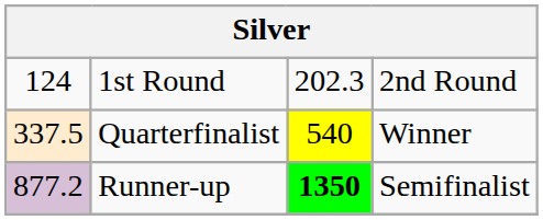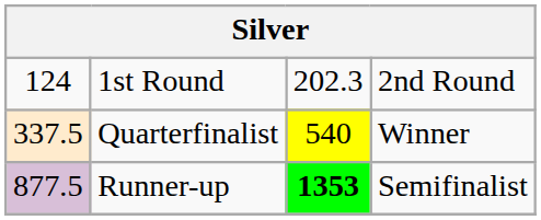 <table class="wikitable" style="font-size:78%;">
 <tr>
 <th colspan=4 style="background:#f2f2f2;">Silver</th>
 </tr>
 <tr>
 <td align="center">124</td>
 <td>1st Round</td>
 <td align="center">202.3</td>
 <td>2nd Round</td>
 </tr>
 <tr>
 <td align="center" style="background:#ffebcd;">337.5</td>
 <td>Quarterfinalist</td>
 <td align="center" style="background:#ffff00;">540</td>
 <td>Winner</td>
 </tr>
 <tr>
-<td align="center" style="background:#D8BFD8;">877.2</td>
+<td align="center" style="background:#D8BFD8;">877.5</td>
 <td>Runner-up</td>
-<td align="center" style="background:#00ff00;font-weight:bold;">1350</td>
+<td align="center" style="background:#00ff00;font-weight:bold;">1353</td>
 <td>Semifinalist</td>
 </tr>
 <tr>
 </tr>
 </table>
